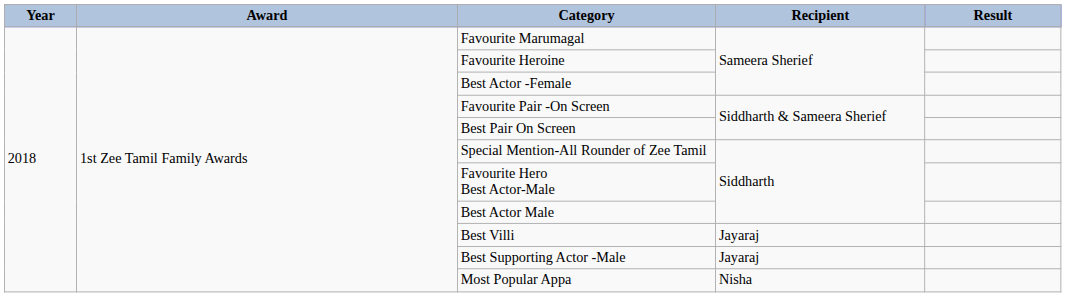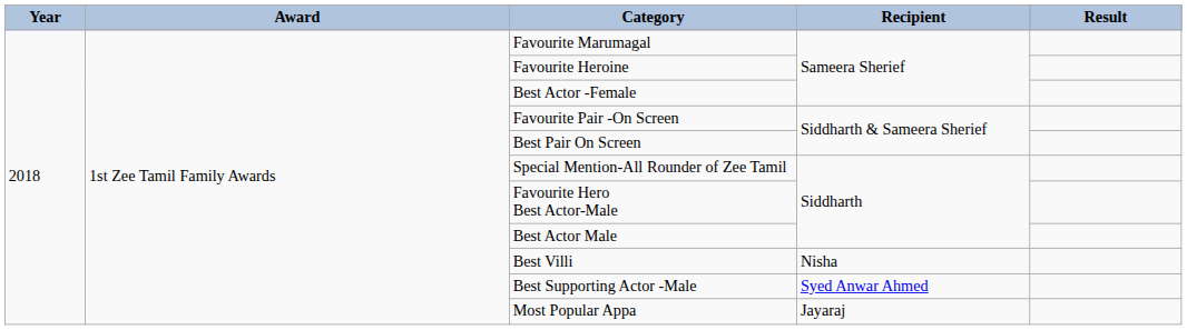 <table class="wikitable" width="75%">
 <tr bgcolor="blue">
 <th style="width:10pt; background:LightSteelBlue;">Year</th>
 <th style="width:150pt; background:LightSteelBlue;">Award</th>
 <th style="width:100pt; background:LightSteelBlue;">Category</th>
 <th style="width:80pt; background:LightSteelBlue;">Recipient</th>
 <th style="width:50pt; background:LightSteelBlue;">Result</th>
 </tr>
 <tr>
 <td rowspan="12">2018</td>
 </tr>
 <tr>
 <td rowspan="11">1st Zee Tamil Family Awards</td>
 <td>Favourite Marumagal</td>
 <td rowspan="3">Sameera Sherief</td>
 <td></td>
 </tr>
 <tr>
 <td>Favourite Heroine</td>
 <td></td>
 </tr>
 <tr>
 <td>Best Actor -Female</td>
 <td></td>
 </tr>
 <tr>
 <td>Favourite Pair -On Screen</td>
 <td rowspan="2">Siddharth & Sameera Sherief</td>
 <td></td>
 </tr>
 <tr>
 <td>Best Pair On Screen</td>
 <td></td>
 </tr>
 <tr>
 <td>Special Mention-All Rounder of Zee Tamil</td>
 <td rowspan="3">Siddharth</td>
 <td></td>
 </tr>
 <tr>
 <td>Favourite Hero<br>Best Actor-Male</td>
 <td></td>
 </tr>
 <tr>
 <td>Best Actor Male</td>
 <td></td>
 </tr>
 <tr>
 <td>Best Villi</td>
-<td>Jayaraj</td>
+<td>Nisha</td>
 <td></td>
 </tr>
 <tr>
 <td>Best Supporting Actor -Male</td>
-<td>Jayaraj</td>
+<td><a href='#'>Syed Anwar Ahmed</a></td>
 <td></td>
 </tr>
 <tr>
 <td>Most Popular Appa</td>
-<td>Nisha</td>
+<td>Jayaraj</td>
 <td></td>
 </tr>
 </table>
